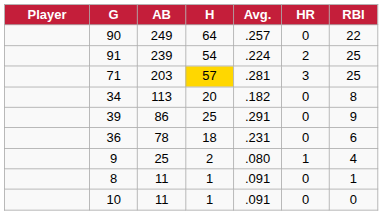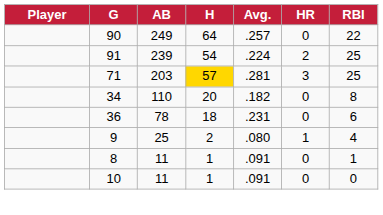 <table class="wikitable sortable">
 <tr>
 <th style="background:#c41e3a;color:white;" width="16%">Player</th>
 <th style="background:#c41e3a;color:white;" width="9%">G</th>
 <th style="background:#c41e3a;color:white;" width="9%">AB</th>
 <th style="background:#c41e3a;color:white;" width="9%">H</th>
 <th style="background:#c41e3a;color:white;" width="9%">Avg.</th>
 <th style="background:#c41e3a;color:white;" width="9%">HR</th>
 <th style="background:#c41e3a;color:white;" width="9%">RBI</th>
 </tr>
 <tr align="center">
 <td></td>
 <td>90</td>
 <td>249</td>
 <td>64</td>
 <td>.257</td>
 <td>0</td>
 <td>22</td>
 </tr>
 <tr align=center>
 <td></td>
 <td>91</td>
 <td>239</td>
 <td>54</td>
 <td>.224</td>
 <td>2</td>
 <td>25</td>
 </tr>
 <tr align="center">
 <td></td>
 <td>71</td>
 <td>203</td>
 <td style="background: gold;">57</td>
 <td>.281</td>
 <td>3</td>
 <td>25</td>
 </tr>
 <tr align="center">
 <td></td>
 <td>34</td>
-<td>113</td>
+<td>110</td>
 <td>20</td>
 <td>.182</td>
 <td>0</td>
 <td>8</td>
-</tr>
-<tr align="center">
-<td></td>
-<td>39</td>
-<td>86</td>
-<td>25</td>
-<td>.291</td>
-<td>0</td>
-<td>9</td>
 </tr>
 <tr align="center">
 <td></td>
 <td>36</td>
 <td>78</td>
 <td>18</td>
 <td>.231</td>
 <td>0</td>
 <td>6</td>
 </tr>
 <tr align="center">
 <td></td>
 <td>9</td>
 <td>25</td>
 <td>2</td>
 <td>.080</td>
 <td>1</td>
 <td>4</td>
 </tr>
 <tr align="center">
 <td></td>
 <td>8</td>
 <td>11</td>
 <td>1</td>
 <td>.091</td>
 <td>0</td>
 <td>1</td>
 </tr>
 <tr align="center">
 <td></td>
 <td>10</td>
 <td>11</td>
 <td>1</td>
 <td>.091</td>
 <td>0</td>
 <td>0</td>
 </tr>
 </table>
